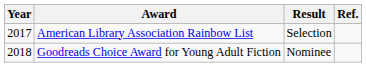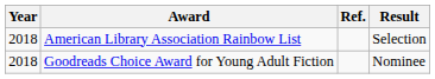 <table class="wikitable">
 <tr>
 <th>Year</th>
 <th>Award</th>
+<th>Ref.</th>
 <th>Result</th>
-<th>Ref.</th>
 </tr>
 <tr>
-<td>2017</td>
+<td>2018</td>
 <td><a href='#'>American Library Association Rainbow List</a></td>
+<td></td>
 <td>Selection</td>
-<td></td>
 </tr>
 <tr>
 <td>2018</td>
 <td><a href='#'>Goodreads Choice Award</a> for Young Adult Fiction</td>
+<td></td>
 <td>Nominee</td>
-<td></td>
 </tr>
 </table>
